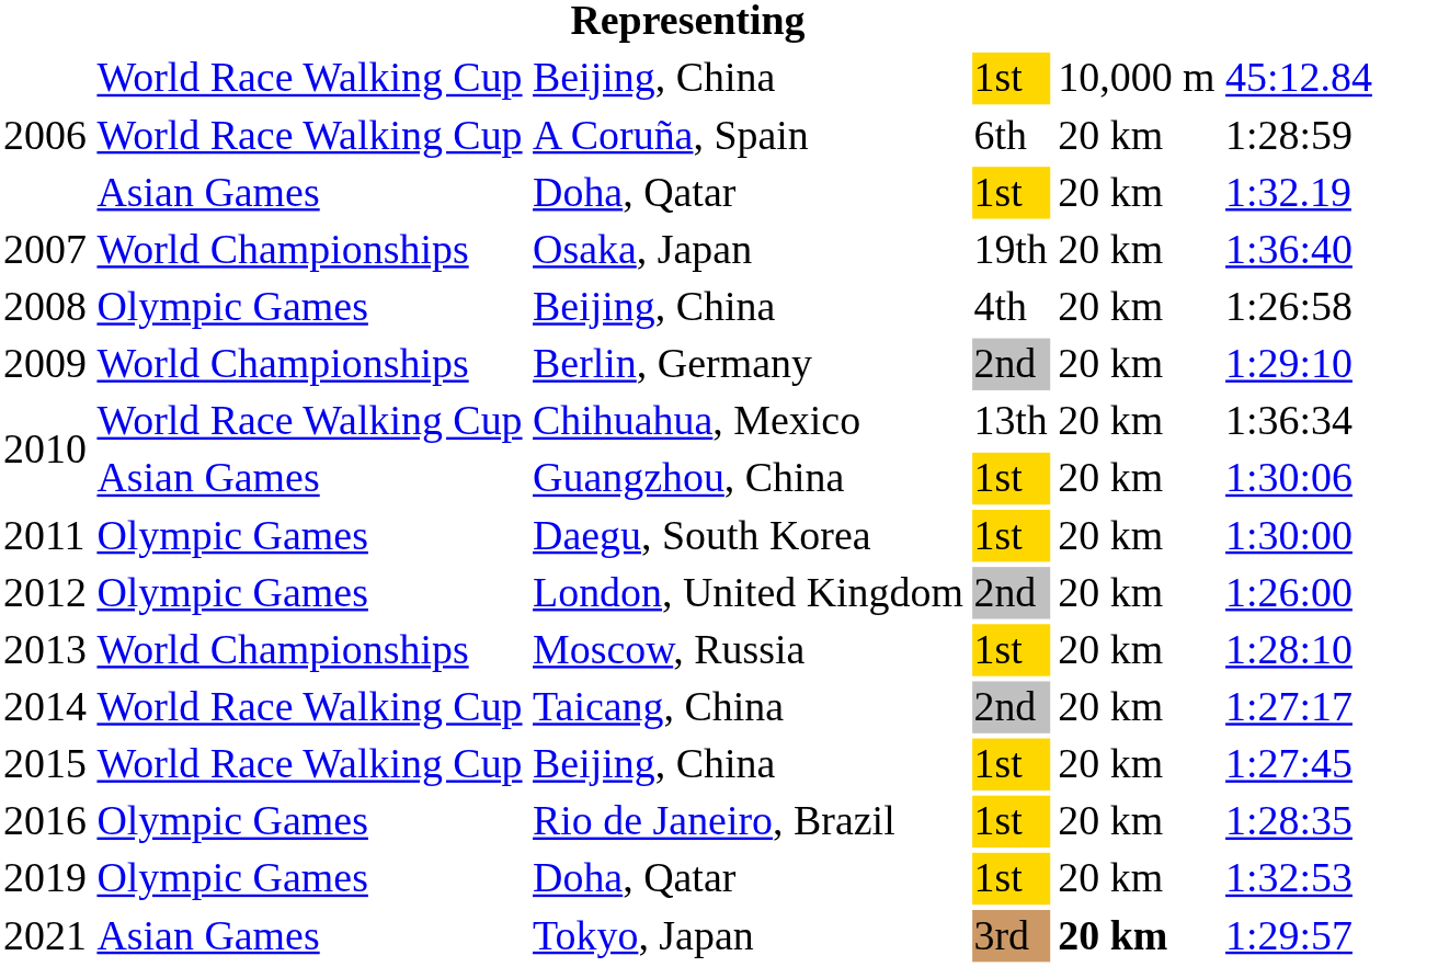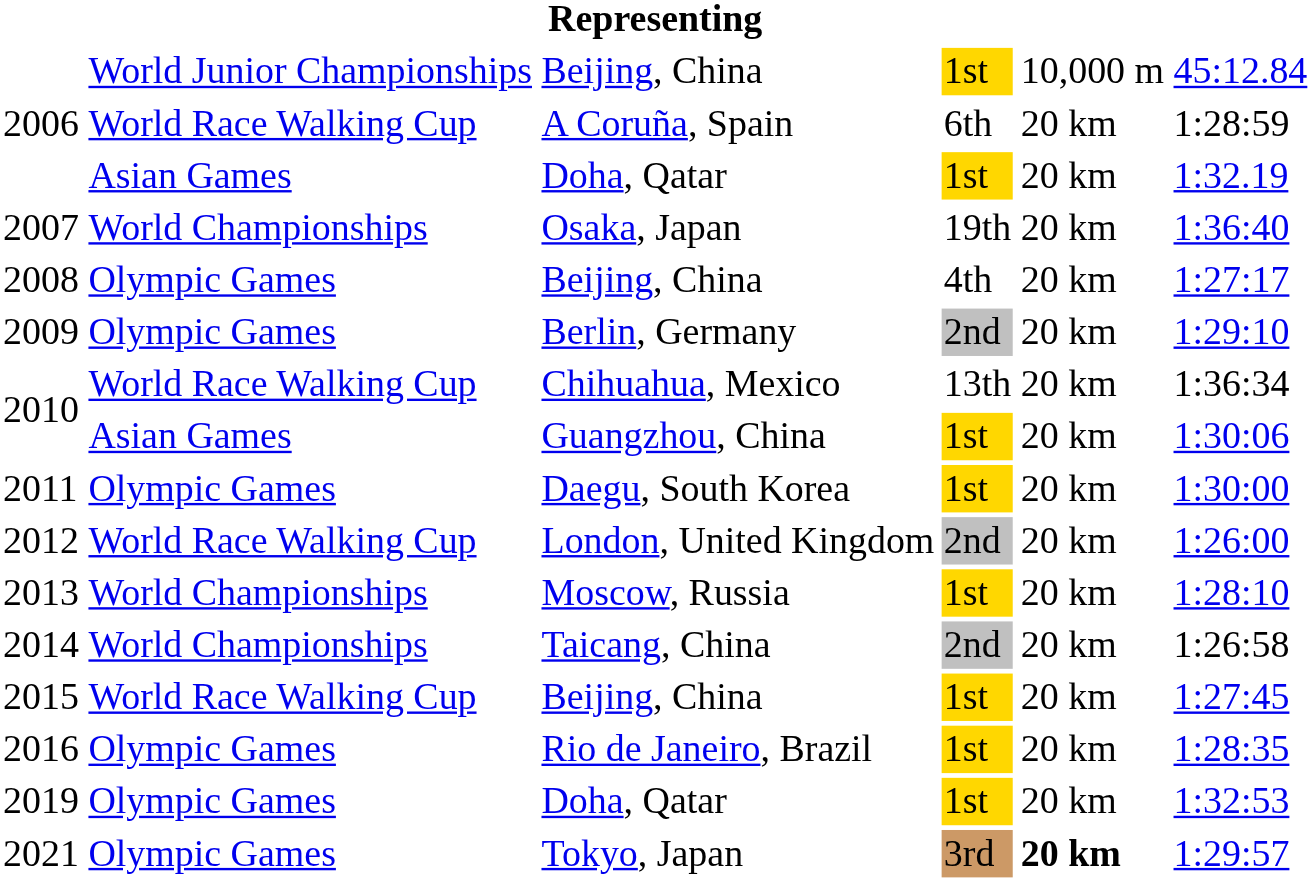 <table>
 <tr>
 <th colspan="6">Representing </th>
 </tr>
 <tr>
 <td rowspan=3>2006</td>
-<td><a href='#'>World Race Walking Cup</a></td>
+<td><a href='#'>World Junior Championships</a></td>
 <td><a href='#'>Beijing</a>, China</td>
 <td bgcolor="gold">1st</td>
 <td>10,000 m</td>
 <td><a href='#'>45:12.84</a></td>
 </tr>
 <tr>
 <td><a href='#'>World Race Walking Cup</a></td>
 <td><a href='#'>A Coruña</a>, Spain</td>
 <td>6th</td>
 <td>20 km</td>
 <td>1:28:59</td>
 </tr>
 <tr>
 <td><a href='#'>Asian Games</a></td>
 <td><a href='#'>Doha</a>, Qatar</td>
 <td bgcolor="gold">1st</td>
 <td>20 km</td>
 <td><a href='#'>1:32.19</a></td>
 </tr>
 <tr>
 <td>2007</td>
 <td><a href='#'>World Championships</a></td>
 <td><a href='#'>Osaka</a>, Japan</td>
 <td>19th</td>
 <td>20 km</td>
 <td><a href='#'>1:36:40</a></td>
 </tr>
 <tr>
 <td>2008</td>
 <td><a href='#'>Olympic Games</a></td>
 <td><a href='#'>Beijing</a>, China</td>
 <td>4th</td>
 <td>20 km</td>
-<td>1:26:58</td>
+<td><a href='#'>1:27:17</a></td>
 </tr>
 <tr>
 <td>2009</td>
-<td><a href='#'>World Championships</a></td>
+<td><a href='#'>Olympic Games</a></td>
 <td><a href='#'>Berlin</a>, Germany</td>
 <td bgcolor=silver>2nd</td>
 <td>20 km</td>
 <td><a href='#'>1:29:10</a></td>
 </tr>
 <tr>
 <td rowspan=2>2010</td>
 <td><a href='#'>World Race Walking Cup</a></td>
 <td><a href='#'>Chihuahua</a>, Mexico</td>
 <td>13th</td>
 <td>20 km</td>
 <td>1:36:34</td>
 </tr>
 <tr>
 <td><a href='#'>Asian Games</a></td>
 <td><a href='#'>Guangzhou</a>, China</td>
 <td bgcolor=gold>1st</td>
 <td>20 km</td>
 <td><a href='#'>1:30:06</a></td>
 </tr>
 <tr>
 <td>2011</td>
 <td><a href='#'>Olympic Games</a></td>
 <td><a href='#'>Daegu</a>, South Korea</td>
 <td bgcolor=gold>1st</td>
 <td>20 km</td>
 <td><a href='#'>1:30:00</a></td>
 </tr>
 <tr>
 <td>2012</td>
-<td><a href='#'>Olympic Games</a></td>
+<td><a href='#'>World Race Walking Cup</a></td>
 <td><a href='#'>London</a>, United Kingdom</td>
 <td bgcolor=silver>2nd</td>
 <td>20 km</td>
 <td><a href='#'>1:26:00</a></td>
 </tr>
 <tr>
 <td>2013</td>
 <td><a href='#'>World Championships</a></td>
 <td><a href='#'>Moscow</a>, Russia</td>
 <td bgcolor=gold>1st</td>
 <td>20 km</td>
 <td><a href='#'>1:28:10</a></td>
 </tr>
 <tr>
 <td>2014</td>
-<td><a href='#'>World Race Walking Cup</a></td>
+<td><a href='#'>World Championships</a></td>
 <td><a href='#'>Taicang</a>, China</td>
 <td bgcolor=silver>2nd</td>
 <td>20 km</td>
-<td><a href='#'>1:27:17</a></td>
+<td>1:26:58</td>
 </tr>
 <tr>
 <td>2015</td>
 <td><a href='#'>World Race Walking Cup</a></td>
 <td><a href='#'>Beijing</a>, China</td>
 <td bgcolor=gold>1st</td>
 <td>20 km</td>
 <td><a href='#'>1:27:45</a></td>
 </tr>
 <tr>
 <td>2016</td>
 <td><a href='#'>Olympic Games</a></td>
 <td><a href='#'>Rio de Janeiro</a>, Brazil</td>
 <td bgcolor=gold>1st</td>
 <td>20 km</td>
 <td><a href='#'>1:28:35</a></td>
 </tr>
 <tr>
 <td>2019</td>
 <td><a href='#'>Olympic Games</a></td>
 <td><a href='#'>Doha</a>, Qatar</td>
 <td bgcolor=gold>1st</td>
 <td>20 km</td>
 <td><a href='#'>1:32:53</a></td>
 </tr>
 <tr>
 <td>2021</td>
-<td><a href='#'>Asian Games</a></td>
+<td><a href='#'>Olympic Games</a></td>
 <td><a href='#'>Tokyo</a>, Japan</td>
 <td bgcolor=cc9966>3rd</td>
 <td><strong>20 km</strong></td>
 <td><a href='#'>1:29:57</a></td>
 </tr>
 </table>
